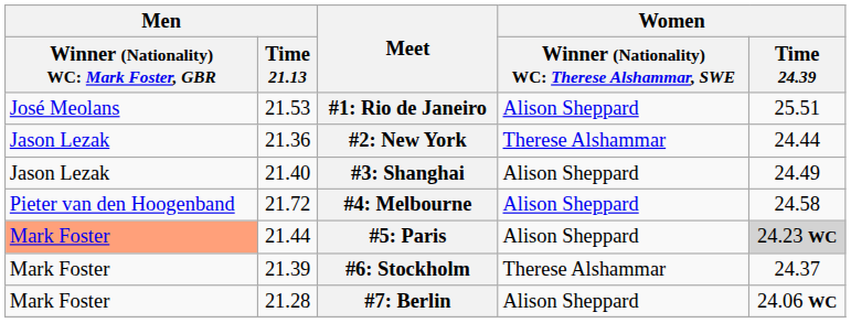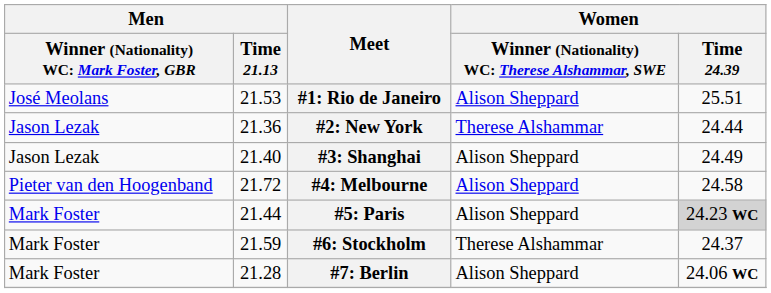 <table class=wikitable width="75%">
 <tr>
 <th colspan="2">Men</th>
 <th rowspan="2">Meet</th>
 <th colspan="2">Women</th>
 </tr>
 <tr>
 <th>Winner <small>(Nationality)<br> WC: <em><a href='#'>Mark Foster</a>, GBR</em></small></th>
 <th>Time <br><small> <em>21.13</em> </small></th>
 <th>Winner <small>(Nationality)<br> WC: <em><a href='#'>Therese Alshammar</a>, SWE </em></small></th>
 <th>Time<br><small>  <em>24.39</em></small></th>
 </tr>
 <tr>
 <td> <a href='#'>José Meolans</a></td>
 <td align=center>21.53</td>
 <th>#1: Rio de Janeiro</th>
 <td> <a href='#'>Alison Sheppard</a></td>
 <td align=center>25.51</td>
 </tr>
 <tr>
 <td> <a href='#'>Jason Lezak</a></td>
 <td align=center>21.36</td>
 <th>#2: New York</th>
 <td> <a href='#'>Therese Alshammar</a></td>
 <td align=center>24.44</td>
 </tr>
 <tr>
 <td> Jason Lezak</td>
 <td align=center>21.40</td>
 <th>#3: Shanghai</th>
 <td> Alison Sheppard</td>
 <td align=center>24.49</td>
 </tr>
 <tr>
 <td> <a href='#'>Pieter van den Hoogenband</a></td>
 <td align=center>21.72</td>
 <th>#4: Melbourne</th>
 <td> <a href='#'>Alison Sheppard</a></td>
 <td align=center>24.58</td>
 </tr>
 <tr>
-<td style="background: lightsalmon;"> <a href='#'>Mark Foster</a></td>
+<td> <a href='#'>Mark Foster</a></td>
 <td align=center>21.44</td>
 <th>#5: Paris</th>
 <td> Alison Sheppard</td>
 <td align=center style="background: lightgrey;">24.23 <small><strong>WC</strong></small></td>
 </tr>
 <tr>
 <td> Mark Foster</td>
-<td align=center>21.39</td>
+<td align=center>21.59</td>
 <th>#6: Stockholm</th>
 <td> Therese Alshammar</td>
 <td align=center>24.37</td>
 </tr>
 <tr>
 <td> Mark Foster</td>
 <td align=center>21.28</td>
 <th>#7: Berlin</th>
 <td> Alison Sheppard</td>
 <td align=center>24.06 <small><strong>WC</strong></small></td>
 </tr>
 <tr>
 </tr>
 </table>
